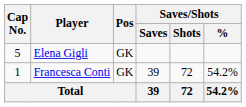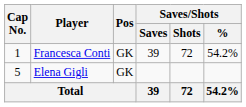 <table class="wikitable sortable" style="text-align: center; font-size: 85%; margin-left: 1em;">
 <tr>
 <th rowspan="2">Cap<br>No.</th>
 <th rowspan="2">Player</th>
 <th rowspan="2">Pos</th>
 <th colspan="3">Saves/Shots</th>
 </tr>
 <tr>
 <th>Saves</th>
 <th>Shots</th>
 <th>%</th>
 </tr>
 <tr>
+<td>1</td>
+<td style="text-align: left;" data-sort-value="Conti, Francesca"><a href='#'>Francesca Conti</a></td>
+<td>GK</td>
+<td>39</td>
+<td>72</td>
+<td>54.2%</td>
+</tr>
+<tr>
 <td>5</td>
 <td style="text-align: left;" data-sort-value="Gigli, Elena"><a href='#'>Elena Gigli</a></td>
 <td>GK</td>
 <td></td>
 <td></td>
 <td></td>
 </tr>
 <tr>
-<td>1</td>
-<td style="text-align: left;" data-sort-value="Conti, Francesca"><a href='#'>Francesca Conti</a></td>
-<td>GK</td>
-<td>39</td>
-<td>72</td>
-<td>54.2%</td>
-</tr>
-<tr>
 <th colspan="3">Total</th>
 <th>39</th>
 <th>72</th>
 <th>54.2%</th>
 </tr>
 </table>
